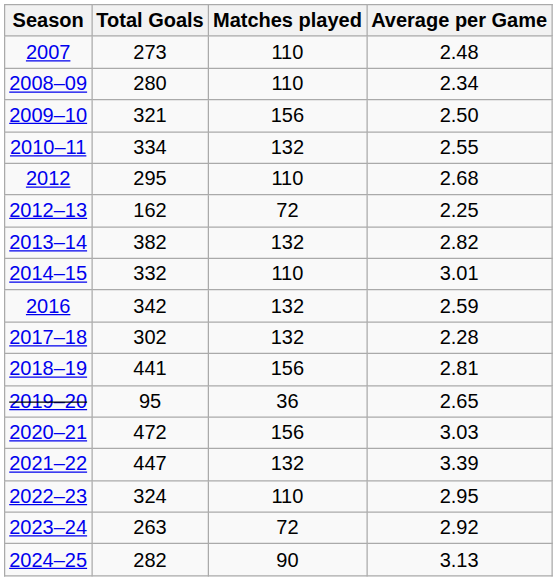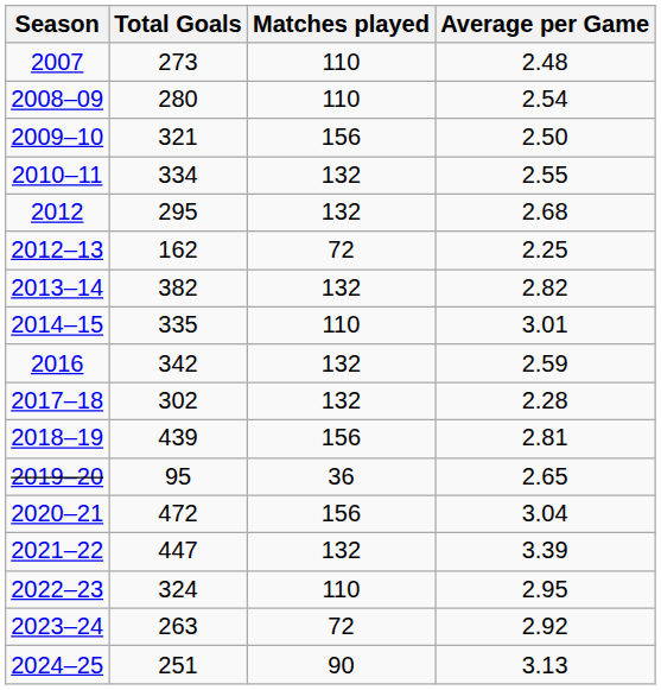 <table class="wikitable sortable" style="text-align:center">
 <tr>
 <th>Season</th>
 <th>Total Goals</th>
 <th>Matches played</th>
 <th>Average per Game</th>
 </tr>
 <tr>
 <td><a href='#'>2007</a></td>
 <td>273</td>
 <td>110</td>
 <td>2.48</td>
 </tr>
 <tr>
 <td><a href='#'>2008–09</a></td>
 <td>280</td>
 <td>110</td>
-<td>2.34</td>
+<td>2.54</td>
 </tr>
 <tr>
 <td><a href='#'>2009–10</a></td>
 <td>321</td>
 <td>156</td>
 <td>2.50</td>
 </tr>
 <tr>
 <td><a href='#'>2010–11</a></td>
 <td>334</td>
 <td>132</td>
 <td>2.55</td>
 </tr>
 <tr>
 <td><a href='#'>2012</a></td>
 <td>295</td>
-<td>110</td>
+<td>132</td>
 <td>2.68</td>
 </tr>
 <tr>
 <td><a href='#'>2012–13</a></td>
 <td>162</td>
 <td>72</td>
 <td>2.25</td>
 </tr>
 <tr>
 <td><a href='#'>2013–14</a></td>
 <td>382</td>
 <td>132</td>
 <td>2.82</td>
 </tr>
 <tr>
 <td><a href='#'>2014–15</a></td>
-<td>332</td>
+<td>335</td>
 <td>110</td>
 <td>3.01</td>
 </tr>
 <tr>
 <td><a href='#'>2016</a></td>
 <td>342</td>
 <td>132</td>
 <td>2.59</td>
 </tr>
 <tr>
 <td><a href='#'>2017–18</a></td>
 <td>302</td>
 <td>132</td>
 <td>2.28</td>
 </tr>
 <tr>
 <td><a href='#'>2018–19</a></td>
-<td>441</td>
+<td>439</td>
 <td>156</td>
 <td>2.81</td>
 </tr>
 <tr>
 <td><del><a href='#'>2019–20</a></del></td>
 <td>95</td>
 <td>36</td>
 <td>2.65</td>
 </tr>
 <tr>
 <td><a href='#'>2020–21</a></td>
 <td>472</td>
 <td>156</td>
-<td>3.03</td>
+<td>3.04</td>
 </tr>
 <tr>
 <td><a href='#'>2021–22</a></td>
 <td>447</td>
 <td>132</td>
 <td>3.39</td>
 </tr>
 <tr>
 <td><a href='#'>2022–23</a></td>
 <td>324</td>
 <td>110</td>
 <td>2.95</td>
 </tr>
 <tr>
 <td><a href='#'>2023–24</a></td>
 <td>263</td>
 <td>72</td>
 <td>2.92</td>
 </tr>
 <tr>
 <td><a href='#'>2024–25</a></td>
-<td>282</td>
+<td>251</td>
 <td>90</td>
 <td>3.13</td>
 </tr>
 </table>
